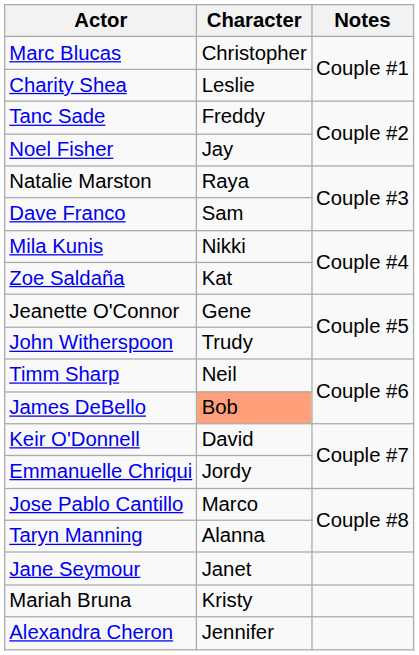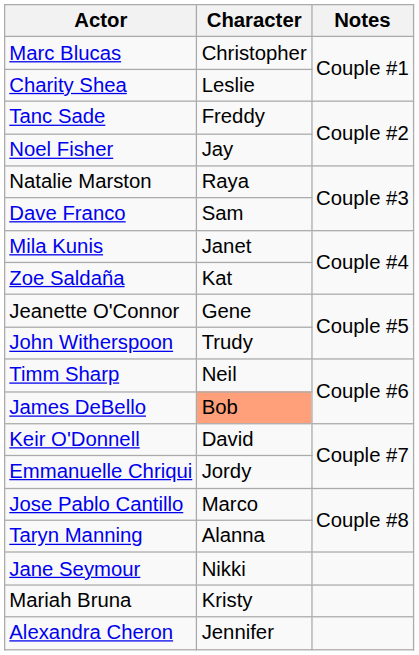 <table class=wikitable>
 <tr>
 <th>Actor</th>
 <th>Character</th>
 <th>Notes</th>
 </tr>
 <tr>
 <td><a href='#'>Marc Blucas</a></td>
 <td>Christopher</td>
 <td rowspan=2>Couple #1</td>
 </tr>
 <tr>
 <td><a href='#'>Charity Shea</a></td>
 <td>Leslie</td>
 </tr>
 <tr>
 <td><a href='#'>Tanc Sade</a></td>
 <td>Freddy</td>
 <td rowspan=2>Couple #2</td>
 </tr>
 <tr>
 <td><a href='#'>Noel Fisher</a></td>
 <td>Jay</td>
 </tr>
 <tr>
 <td>Natalie Marston</td>
 <td>Raya</td>
 <td rowspan=2>Couple #3</td>
 </tr>
 <tr>
 <td><a href='#'>Dave Franco</a></td>
 <td>Sam</td>
 </tr>
 <tr>
 <td><a href='#'>Mila Kunis</a></td>
-<td>Nikki</td>
+<td>Janet</td>
 <td rowspan=2>Couple #4</td>
 </tr>
 <tr>
 <td><a href='#'>Zoe Saldaña</a></td>
 <td>Kat</td>
 </tr>
 <tr>
 <td>Jeanette O'Connor</td>
 <td>Gene</td>
 <td rowspan=2>Couple #5</td>
 </tr>
 <tr>
 <td><a href='#'>John Witherspoon</a></td>
 <td>Trudy</td>
 </tr>
 <tr>
 <td><a href='#'>Timm Sharp</a></td>
 <td>Neil</td>
 <td rowspan=2>Couple #6</td>
 </tr>
 <tr>
 <td><a href='#'>James DeBello</a></td>
 <td style="background: lightsalmon;">Bob</td>
 </tr>
 <tr>
 <td><a href='#'>Keir O'Donnell</a></td>
 <td>David</td>
 <td rowspan=2>Couple #7</td>
 </tr>
 <tr>
 <td><a href='#'>Emmanuelle Chriqui</a></td>
 <td>Jordy</td>
 </tr>
 <tr>
 <td><a href='#'>Jose Pablo Cantillo</a></td>
 <td>Marco</td>
 <td rowspan=2>Couple #8</td>
 </tr>
 <tr>
 <td><a href='#'>Taryn Manning</a></td>
 <td>Alanna</td>
 </tr>
 <tr>
 <td><a href='#'>Jane Seymour</a></td>
-<td>Janet</td>
+<td>Nikki</td>
 <td></td>
 </tr>
 <tr>
 <td>Mariah Bruna</td>
 <td>Kristy</td>
 <td></td>
 </tr>
 <tr>
 <td><a href='#'>Alexandra Cheron</a></td>
 <td>Jennifer</td>
 <td></td>
 </tr>
 </table>
